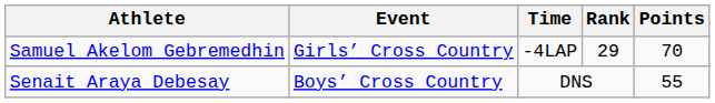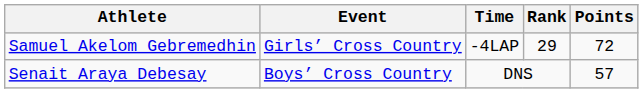 <table class="wikitable" border="1" style="font-size:90%">
 <tr>
 <th>Athlete</th>
 <th>Event</th>
 <th>Time</th>
 <th>Rank</th>
 <th>Points</th>
 </tr>
 <tr>
 <td><a href='#'>Samuel Akelom Gebremedhin</a></td>
 <td><a href='#'>Girls’ Cross Country</a></td>
 <td align=center>-4LAP</td>
 <td align=center>29</td>
-<td align=center>70</td>
+<td align=center>72</td>
 </tr>
 <tr>
 <td><a href='#'>Senait Araya Debesay</a></td>
 <td><a href='#'>Boys’ Cross Country</a></td>
 <td align=center colspan=2>DNS</td>
-<td align=center>55</td>
+<td align=center>57</td>
 </tr>
 </table>
